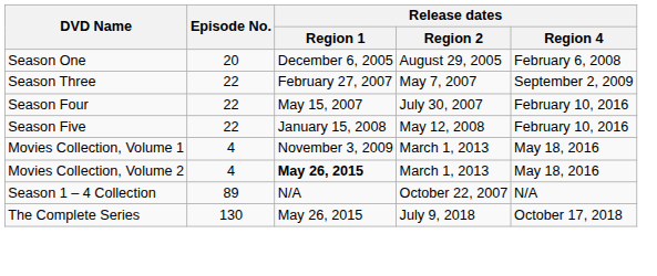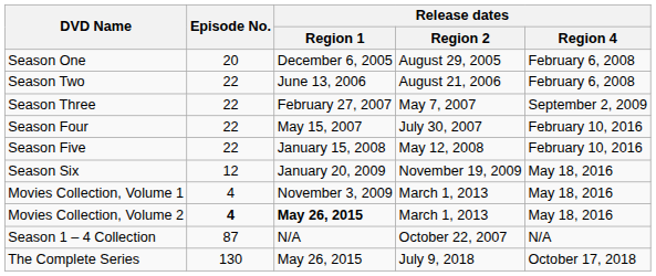 <table class="wikitable">
 <tr>
 <th rowspan="2">DVD Name</th>
 <th rowspan="2">Episode No.</th>
 <th colspan="3">Release dates</th>
 </tr>
 <tr>
 <th>Region 1</th>
 <th>Region 2</th>
 <th>Region 4</th>
 </tr>
 <tr>
 <td>Season One</td>
 <td style="text-align:center;">20</td>
 <td>December 6, 2005</td>
 <td>August 29, 2005</td>
+<td>February 6, 2008</td>
+</tr>
+<tr>
+<td>Season Two</td>
+<td style="text-align:center;">22</td>
+<td>June 13, 2006</td>
+<td>August 21, 2006</td>
 <td>February 6, 2008</td>
 </tr>
 <tr>
 <td>Season Three</td>
 <td style="text-align:center;">22</td>
 <td>February 27, 2007</td>
 <td>May 7, 2007</td>
 <td>September 2, 2009</td>
 </tr>
 <tr>
 <td>Season Four</td>
 <td style="text-align:center;">22</td>
 <td>May 15, 2007</td>
 <td>July 30, 2007</td>
 <td>February 10, 2016</td>
 </tr>
 <tr>
 <td>Season Five</td>
 <td style="text-align:center;">22</td>
 <td>January 15, 2008</td>
 <td>May 12, 2008</td>
 <td>February 10, 2016</td>
 </tr>
 <tr>
+<td>Season Six</td>
+<td style="text-align:center;">12</td>
+<td>January 20, 2009</td>
+<td>November 19, 2009</td>
+<td>May 18, 2016</td>
+</tr>
+<tr>
 <td>Movies Collection, Volume 1</td>
 <td style="text-align:center;">4</td>
 <td>November 3, 2009</td>
 <td>March 1, 2013</td>
 <td>May 18, 2016</td>
 </tr>
 <tr>
 <td>Movies Collection, Volume 2</td>
-<td style="text-align:center;">4</td>
+<td style="text-align:center;"><strong>4</strong></td>
 <td><strong>May 26, 2015</strong></td>
 <td>March 1, 2013</td>
 <td>May 18, 2016</td>
 </tr>
 <tr>
 <td>Season 1 – 4 Collection</td>
-<td style="text-align:center;">89</td>
+<td style="text-align:center;">87</td>
 <td>N/A</td>
 <td>October 22, 2007</td>
 <td>N/A</td>
 </tr>
 <tr>
 <td>The Complete Series</td>
 <td style="text-align:center;">130</td>
 <td>May 26, 2015</td>
 <td>July 9, 2018</td>
 <td>October 17, 2018</td>
 </tr>
 </table>
